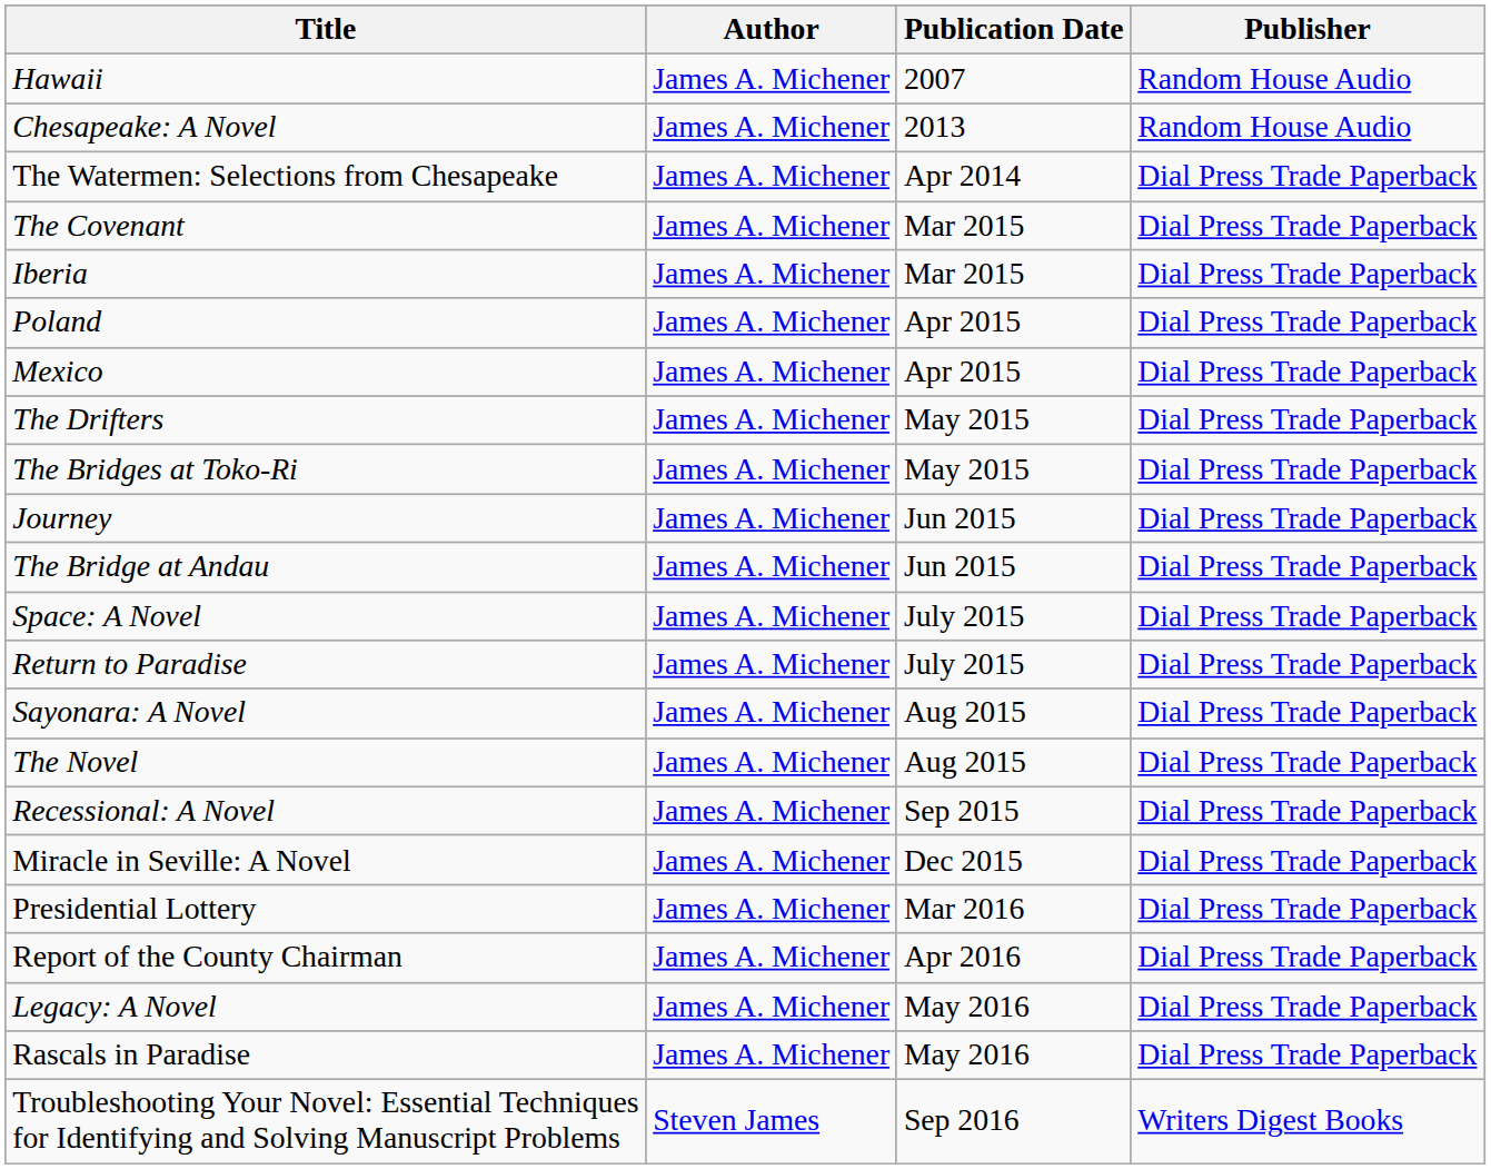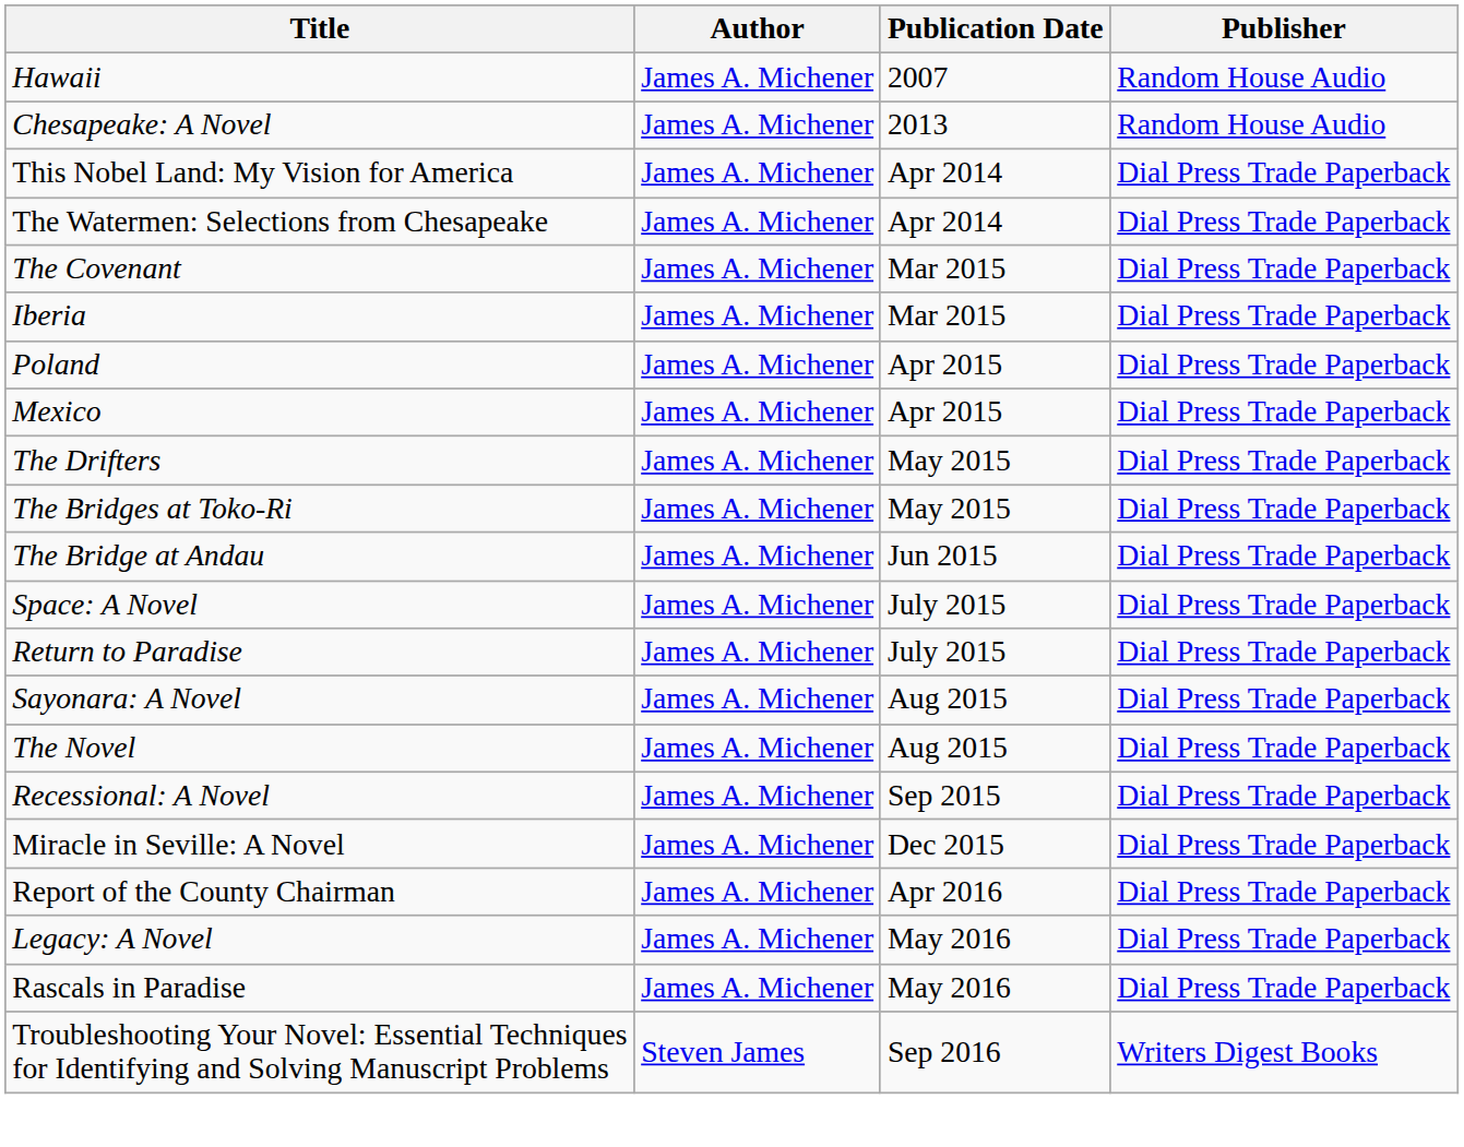 <table class="wikitable">
 <tr>
 <th>Title</th>
 <th>Author</th>
 <th>Publication Date</th>
 <th>Publisher</th>
 </tr>
 <tr>
 <td><em>Hawaii</em></td>
 <td><a href='#'>James A. Michener</a></td>
 <td>2007</td>
 <td><a href='#'>Random House Audio</a></td>
 </tr>
 <tr>
 <td><em>Chesapeake: A Novel</em></td>
 <td><a href='#'>James A. Michener</a></td>
 <td>2013</td>
 <td><a href='#'>Random House Audio</a></td>
+</tr>
+<tr>
+<td>This Nobel Land: My Vision for America</td>
+<td><a href='#'>James A. Michener</a></td>
+<td>Apr 2014</td>
+<td><a href='#'>Dial Press Trade Paperback</a></td>
 </tr>
 <tr>
 <td>The Watermen: Selections from Chesapeake</td>
 <td><a href='#'>James A. Michener</a></td>
 <td>Apr 2014</td>
 <td><a href='#'>Dial Press Trade Paperback</a></td>
 </tr>
 <tr>
 <td><em>The Covenant</em></td>
 <td><a href='#'>James A. Michener</a></td>
 <td>Mar 2015</td>
 <td><a href='#'>Dial Press Trade Paperback</a></td>
 </tr>
 <tr>
 <td><em>Iberia</em></td>
 <td><a href='#'>James A. Michener</a></td>
 <td>Mar 2015</td>
 <td><a href='#'>Dial Press Trade Paperback</a></td>
 </tr>
 <tr>
 <td><em>Poland</em></td>
 <td><a href='#'>James A. Michener</a></td>
 <td>Apr 2015</td>
 <td><a href='#'>Dial Press Trade Paperback</a></td>
 </tr>
 <tr>
 <td><em>Mexico</em></td>
 <td><a href='#'>James A. Michener</a></td>
 <td>Apr 2015</td>
 <td><a href='#'>Dial Press Trade Paperback</a></td>
 </tr>
 <tr>
 <td><em>The Drifters</em></td>
 <td><a href='#'>James A. Michener</a></td>
 <td>May 2015</td>
 <td><a href='#'>Dial Press Trade Paperback</a></td>
 </tr>
 <tr>
 <td><em>The Bridges at Toko-Ri</em></td>
 <td><a href='#'>James A. Michener</a></td>
 <td>May 2015</td>
-<td><a href='#'>Dial Press Trade Paperback</a></td>
-</tr>
-<tr>
-<td><em>Journey</em></td>
-<td><a href='#'>James A. Michener</a></td>
-<td>Jun 2015</td>
 <td><a href='#'>Dial Press Trade Paperback</a></td>
 </tr>
 <tr>
 <td><em>The Bridge at Andau</em></td>
 <td><a href='#'>James A. Michener</a></td>
 <td>Jun 2015</td>
 <td><a href='#'>Dial Press Trade Paperback</a></td>
 </tr>
 <tr>
 <td><em>Space: A Novel</em></td>
 <td><a href='#'>James A. Michener</a></td>
 <td>July 2015</td>
 <td><a href='#'>Dial Press Trade Paperback</a></td>
 </tr>
 <tr>
 <td><em>Return to Paradise</em></td>
 <td><a href='#'>James A. Michener</a></td>
 <td>July 2015</td>
 <td><a href='#'>Dial Press Trade Paperback</a></td>
 </tr>
 <tr>
 <td><em>Sayonara: A Novel</em></td>
 <td><a href='#'>James A. Michener</a></td>
 <td>Aug 2015</td>
 <td><a href='#'>Dial Press Trade Paperback</a></td>
 </tr>
 <tr>
 <td><em>The Novel</em></td>
 <td><a href='#'>James A. Michener</a></td>
 <td>Aug 2015</td>
 <td><a href='#'>Dial Press Trade Paperback</a></td>
 </tr>
 <tr>
 <td><em>Recessional: A Novel</em></td>
 <td><a href='#'>James A. Michener</a></td>
 <td>Sep 2015</td>
 <td><a href='#'>Dial Press Trade Paperback</a></td>
 </tr>
 <tr>
 <td>Miracle in Seville: A Novel</td>
 <td><a href='#'>James A. Michener</a></td>
 <td>Dec 2015</td>
 <td><a href='#'>Dial Press Trade Paperback</a></td>
 </tr>
 <tr>
-<td>Presidential Lottery</td>
-<td><a href='#'>James A. Michener</a></td>
-<td>Mar 2016</td>
-<td><a href='#'>Dial Press Trade Paperback</a></td>
-</tr>
-<tr>
 <td>Report of the County Chairman</td>
 <td><a href='#'>James A. Michener</a></td>
 <td>Apr 2016</td>
 <td><a href='#'>Dial Press Trade Paperback</a></td>
 </tr>
 <tr>
 <td><em>Legacy: A Novel</em></td>
 <td><a href='#'>James A. Michener</a></td>
 <td>May 2016</td>
 <td><a href='#'>Dial Press Trade Paperback</a></td>
 </tr>
 <tr>
 <td>Rascals in Paradise</td>
 <td><a href='#'>James A. Michener</a></td>
 <td>May 2016</td>
 <td><a href='#'>Dial Press Trade Paperback</a></td>
 </tr>
 <tr>
 <td>Troubleshooting Your Novel: Essential Techniques<br>for Identifying and Solving Manuscript Problems</td>
 <td><a href='#'>Steven James</a></td>
 <td>Sep 2016</td>
 <td><a href='#'>Writers Digest Books</a></td>
 </tr>
 </table>
